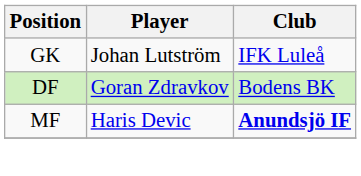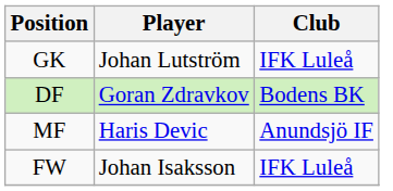 <table class="wikitable" style="text-align:center;float:left;margin-right:1em;">
 <tr>
 <th>Position</th>
 <th>Player</th>
 <th>Club</th>
 </tr>
 <tr>
 <td>GK</td>
 <td align="left"> Johan Lutström</td>
 <td align="left"><a href='#'>IFK Luleå</a></td>
 </tr>
 <tr bgcolor=#D0F0C0>
 <td>DF</td>
 <td align="left"> <a href='#'>Goran Zdravkov</a></td>
 <td align="left"><a href='#'>Bodens BK</a></td>
 </tr>
 <tr>
 <td>MF</td>
 <td align="left"> <a href='#'>Haris Devic</a></td>
-<td align="left"><strong><a href='#'>Anundsjö IF</a></strong></td>
+<td align="left"><a href='#'>Anundsjö IF</a></td>
+</tr>
+<tr>
+<td>FW</td>
+<td align="left"> Johan Isaksson</td>
+<td align="left"><a href='#'>IFK Luleå</a></td>
 </tr>
 <tr>
 </tr>
 </table>
